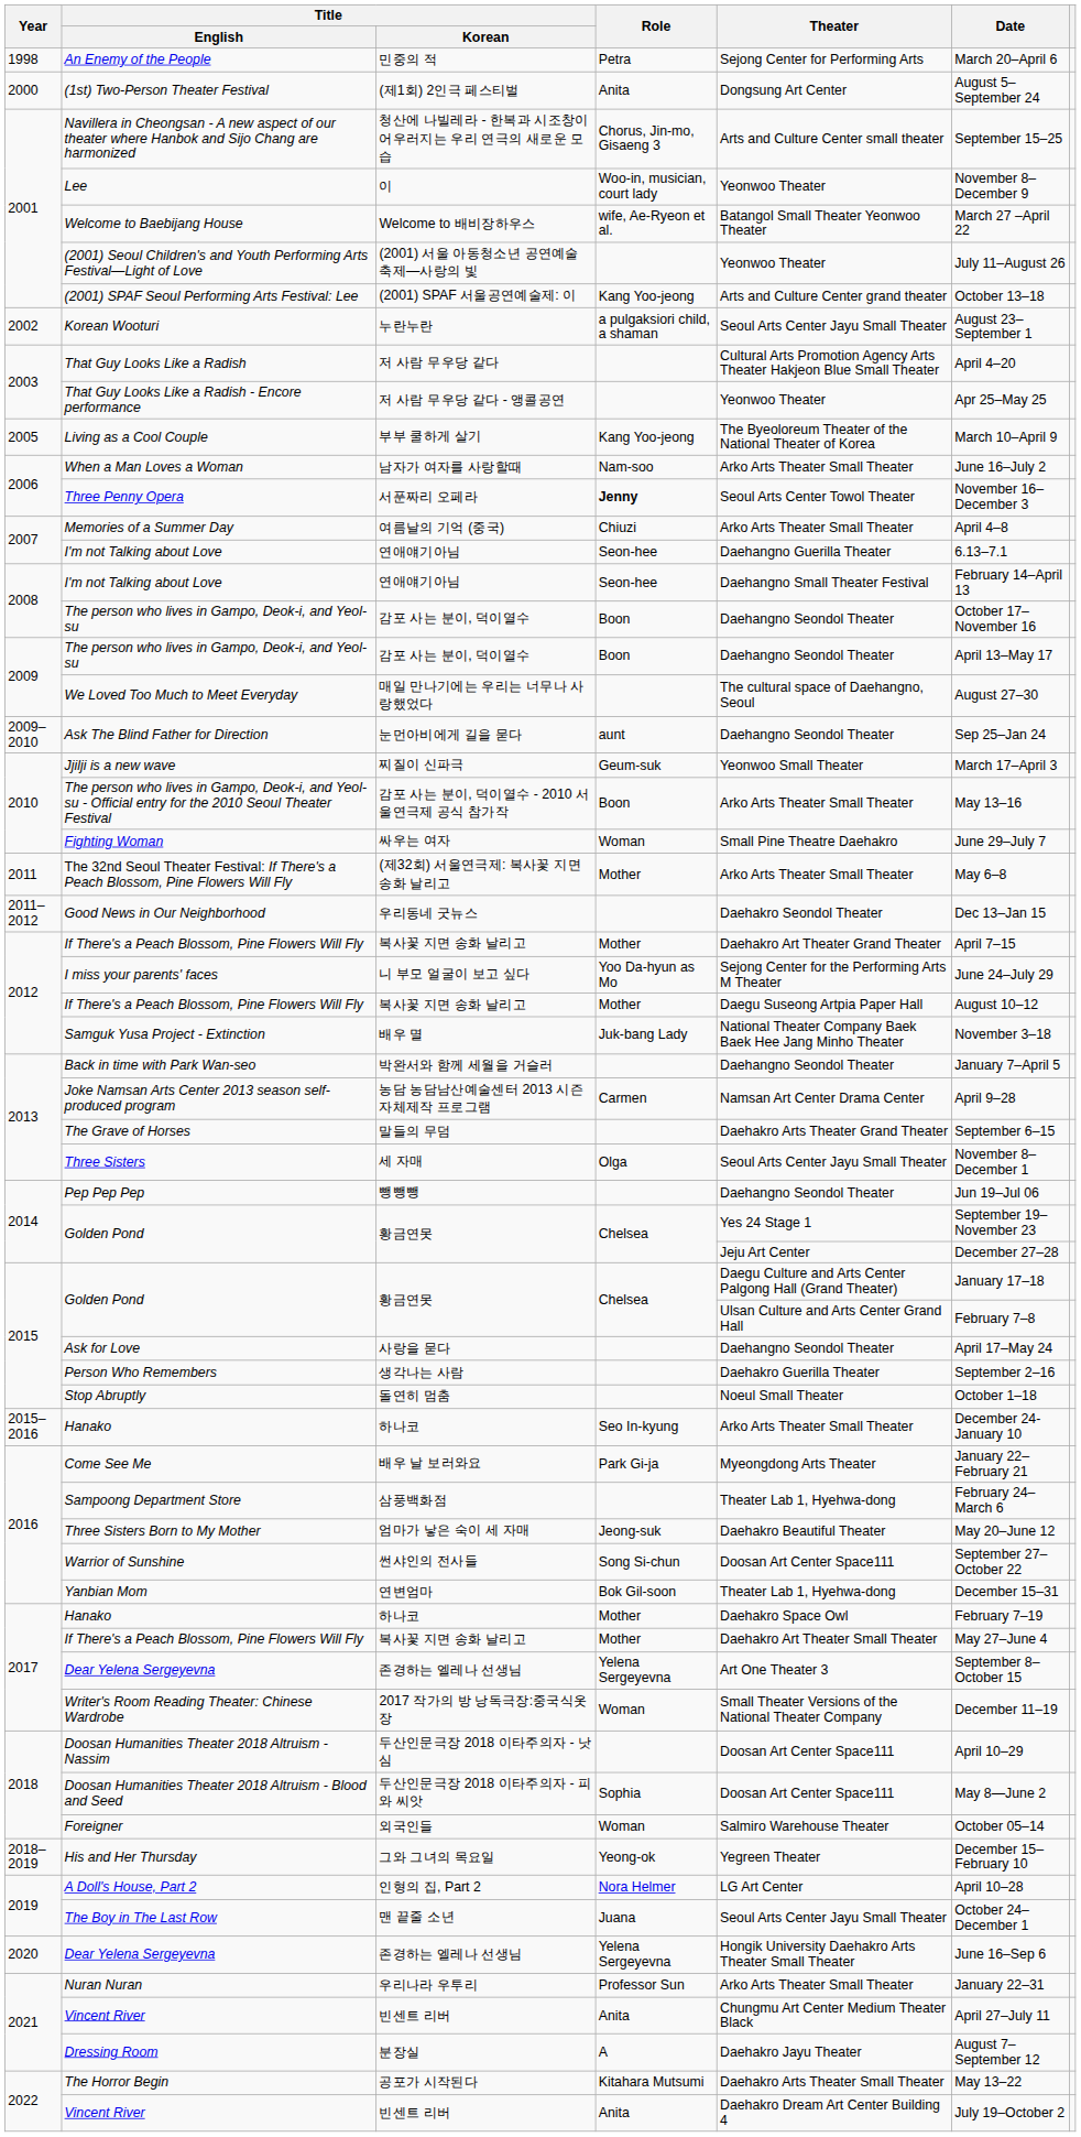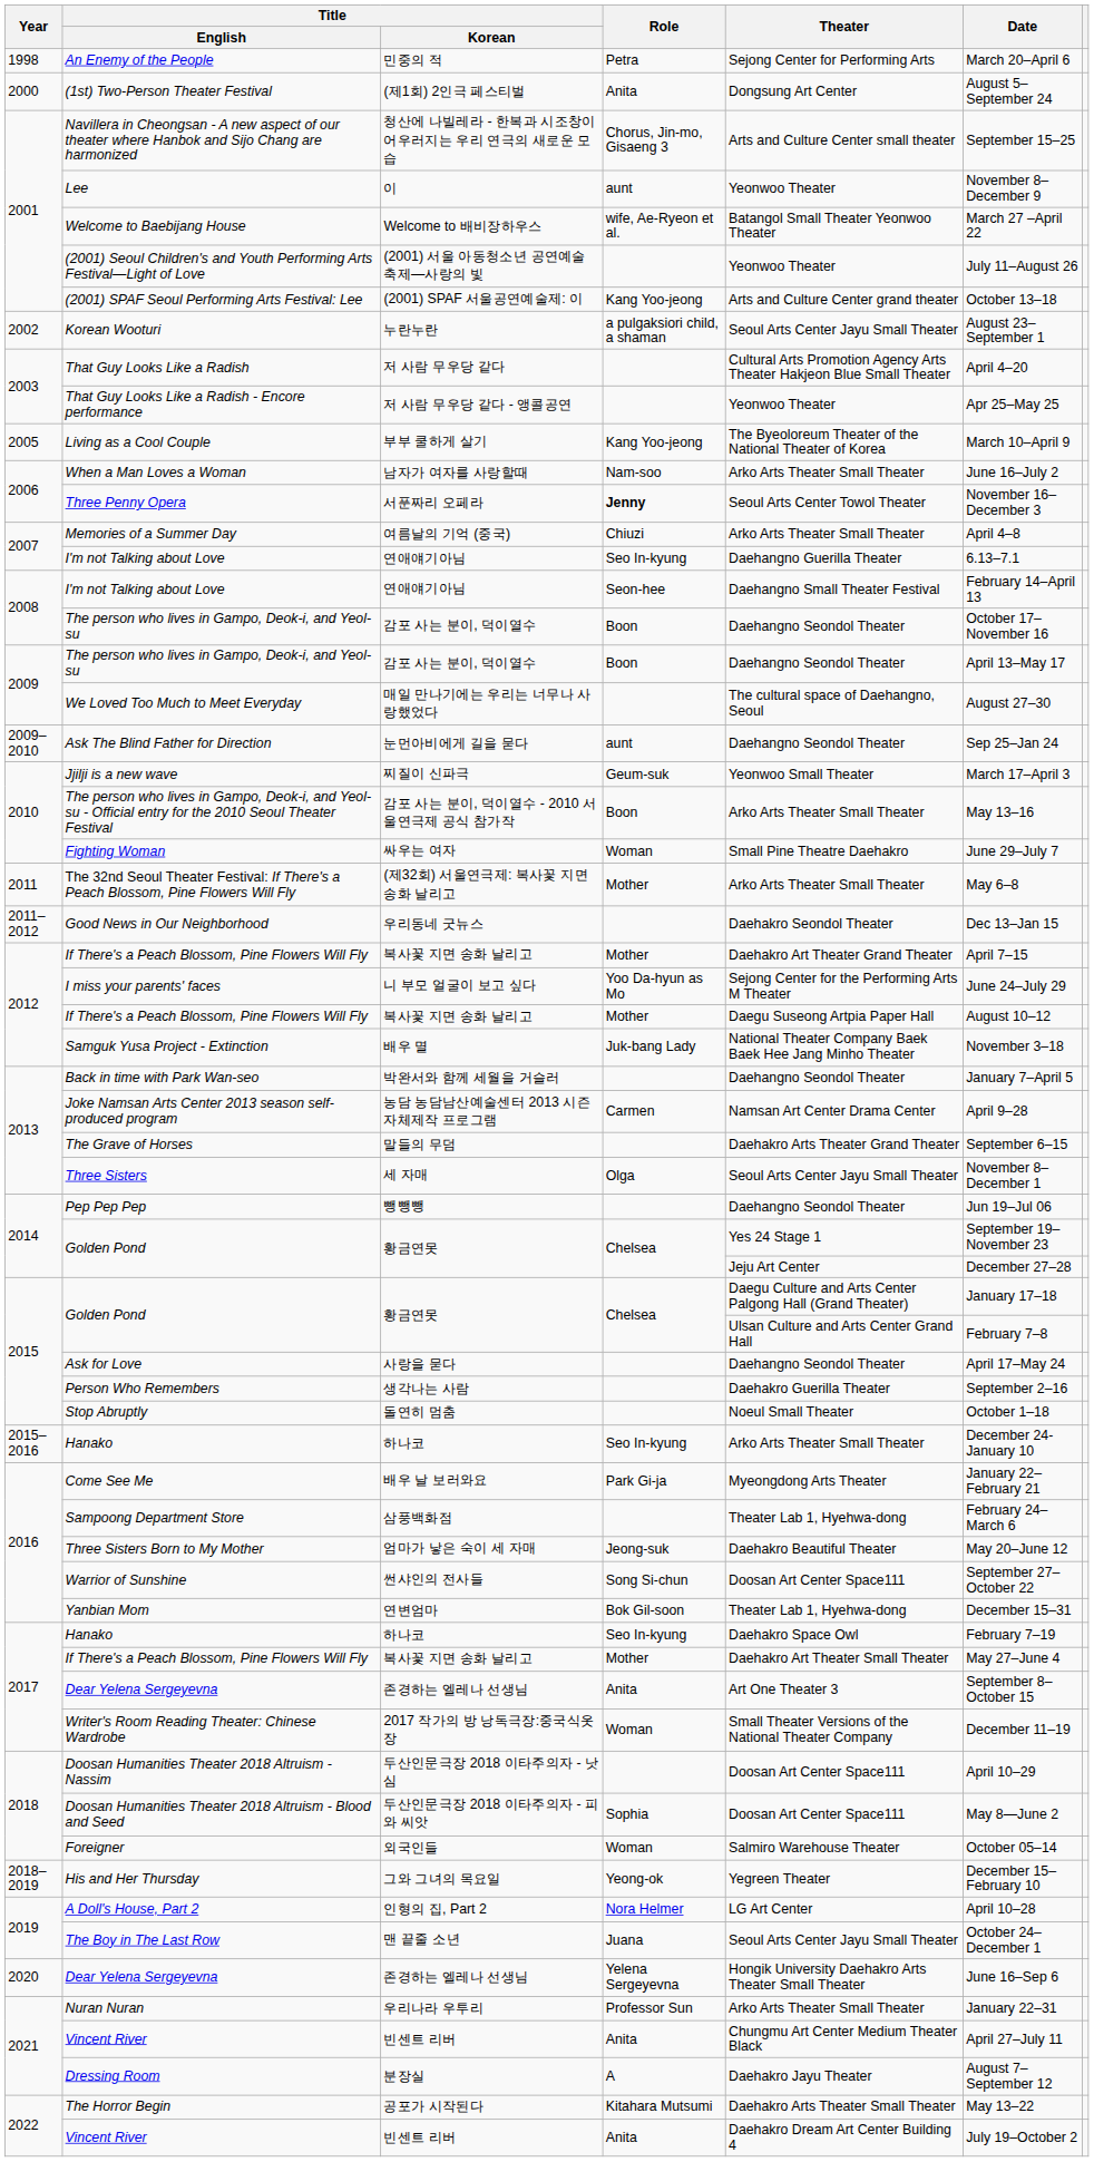 <table class="wikitable sortable" style="text-align:left; font-size:100%; padding:0 auto; width:100%; margin:auto">
 <tr>
 <th rowspan="2" scope="col">Year</th>
 <th colspan="2" scope="col">Title</th>
 <th rowspan="2" scope="col">Role</th>
 <th rowspan="2" scope="col">Theater</th>
 <th rowspan="2" scope="col">Date</th>
 <th rowspan="2" scope="col" class="unsortable"></th>
 </tr>
 <tr>
 <th>English</th>
 <th>Korean</th>
 </tr>
 <tr>
 <td>1998</td>
 <td><em><a href='#'>An Enemy of the People</a></em></td>
 <td>민중의 적</td>
 <td>Petra</td>
 <td>Sejong Center for Performing Arts</td>
 <td>March 20–April 6</td>
 <td></td>
 </tr>
 <tr>
 <td>2000</td>
 <td><em>(1st) Two-Person Theater Festival</em></td>
 <td>(제1회) 2인극 페스티벌</td>
 <td>Anita</td>
 <td>Dongsung Art Center</td>
 <td>August 5–September 24</td>
 <td></td>
 </tr>
 <tr>
 <td rowspan="5">2001</td>
 <td><em>Navillera in Cheongsan - A new aspect of our theater where Hanbok and Sijo Chang are harmonized</em></td>
 <td>청산에 나빌레라 - 한복과 시조창이 어우러지는 우리 연극의 새로운 모습</td>
 <td>Chorus, Jin-mo, Gisaeng 3</td>
 <td>Arts and Culture Center small theater</td>
 <td>September 15–25</td>
 <td></td>
 </tr>
 <tr>
 <td><em>Lee</em></td>
 <td>이</td>
-<td>Woo-in, musician, court lady</td>
+<td>aunt</td>
 <td>Yeonwoo Theater</td>
 <td>November 8–December 9</td>
 <td></td>
 </tr>
 <tr>
 <td><em>Welcome to Baebijang House</em></td>
 <td>Welcome to 배비장하우스</td>
 <td>wife, Ae-Ryeon et al.</td>
 <td>Batangol Small Theater Yeonwoo Theater</td>
 <td>March 27 –April 22</td>
 <td></td>
 </tr>
 <tr>
 <td><em>(2001) Seoul Children's and Youth Performing Arts Festival—Light of Love</em></td>
 <td>(2001) 서울 아동청소년 공연예술축제—사랑의 빛</td>
 <td></td>
 <td>Yeonwoo Theater</td>
 <td>July 11–August 26</td>
 <td></td>
 </tr>
 <tr>
 <td><em>(2001) SPAF Seoul Performing Arts Festival: Lee</em></td>
 <td>(2001) SPAF 서울공연예술제: 이</td>
 <td>Kang Yoo-jeong</td>
 <td>Arts and Culture Center grand theater</td>
 <td>October 13–18</td>
 <td></td>
 </tr>
 <tr>
 <td>2002</td>
 <td><em>Korean Wooturi</em></td>
 <td>누란누란</td>
 <td>a pulgaksiori child, a shaman</td>
 <td>Seoul Arts Center Jayu Small Theater</td>
 <td>August 23–September 1</td>
 <td></td>
 </tr>
 <tr>
 <td rowspan="2">2003</td>
 <td><em>That Guy Looks Like a Radish</em></td>
 <td>저 사람 무우당 같다</td>
 <td></td>
 <td>Cultural Arts Promotion Agency Arts Theater Hakjeon Blue Small Theater</td>
 <td>April 4–20</td>
 <td></td>
 </tr>
 <tr>
 <td><em>That Guy Looks Like a Radish - Encore performance</em></td>
 <td>저 사람 무우당 같다 - 앵콜공연</td>
 <td></td>
 <td>Yeonwoo Theater</td>
 <td>Apr 25–May 25</td>
 <td></td>
 </tr>
 <tr>
 <td>2005</td>
 <td><em>Living as a Cool Couple</em></td>
 <td>부부 쿨하게 살기</td>
 <td>Kang Yoo-jeong</td>
 <td>The Byeoloreum Theater of the National Theater of Korea</td>
 <td>March 10–April 9</td>
 <td></td>
 </tr>
 <tr>
 <td rowspan="2">2006</td>
 <td><em>When a Man Loves a Woman</em></td>
 <td>남자가 여자를 사랑할때</td>
 <td>Nam-soo</td>
 <td>Arko Arts Theater Small Theater</td>
 <td>June 16–July 2</td>
 <td></td>
 </tr>
 <tr>
 <td><em><a href='#'>Three Penny Opera</a></em></td>
 <td>서푼짜리 오페라</td>
 <td><strong>Jenny</strong></td>
 <td>Seoul Arts Center Towol Theater</td>
 <td>November 16–December 3</td>
 <td></td>
 </tr>
 <tr>
 <td rowspan="2">2007</td>
 <td><em>Memories of a Summer Day</em></td>
 <td>여름날의 기억 (중국)</td>
 <td>Chiuzi</td>
 <td>Arko Arts Theater Small Theater</td>
 <td>April 4–8</td>
 <td></td>
 </tr>
 <tr>
 <td><em>I'm not Talking about Love</em></td>
 <td>연애얘기아님</td>
-<td>Seon-hee</td>
+<td>Seo In-kyung</td>
 <td>Daehangno Guerilla Theater</td>
 <td>6.13–7.1</td>
 <td></td>
 </tr>
 <tr>
 <td rowspan="2">2008</td>
 <td><em>I'm not Talking about Love</em></td>
 <td>연애얘기아님</td>
 <td>Seon-hee</td>
 <td>Daehangno Small Theater Festival</td>
 <td>February 14–April 13</td>
 <td></td>
 </tr>
 <tr>
 <td><em>The person who lives in Gampo, Deok-i, and Yeol-su</em></td>
 <td>감포 사는 분이, 덕이열수</td>
 <td>Boon</td>
 <td>Daehangno Seondol Theater</td>
 <td>October 17–November 16</td>
 <td></td>
 </tr>
 <tr>
 <td rowspan="2">2009</td>
 <td><em>The person who lives in Gampo, Deok-i, and Yeol-su</em></td>
 <td>감포 사는 분이, 덕이열수</td>
 <td>Boon</td>
 <td>Daehangno Seondol Theater</td>
 <td>April 13–May 17</td>
 <td></td>
 </tr>
 <tr>
 <td><em>We Loved Too Much to Meet Everyday</em></td>
 <td>매일 만나기에는 우리는 너무나 사랑했었다</td>
 <td></td>
 <td>The cultural space of Daehangno, Seoul</td>
 <td>August 27–30</td>
 <td></td>
 </tr>
 <tr>
 <td>2009–2010</td>
 <td><em>Ask The Blind Father for Direction</em></td>
 <td>눈먼아비에게 길을 묻다</td>
 <td>aunt</td>
 <td>Daehangno Seondol Theater</td>
 <td>Sep 25–Jan 24</td>
 <td></td>
 </tr>
 <tr>
 <td rowspan="3">2010</td>
 <td><em>Jjilji is a new wave</em></td>
 <td>찌질이 신파극</td>
 <td>Geum-suk</td>
 <td>Yeonwoo Small Theater</td>
 <td>March 17–April 3</td>
 <td></td>
 </tr>
 <tr>
 <td><em>The person who lives in Gampo, Deok-i, and Yeol-su - Official entry for the 2010 Seoul Theater Festival</em></td>
 <td>감포 사는 분이, 덕이열수 - 2010 서울연극제 공식 참가작</td>
 <td>Boon</td>
 <td>Arko Arts Theater Small Theater</td>
 <td>May 13–16</td>
 <td></td>
 </tr>
 <tr>
 <td><em><a href='#'>Fighting Woman</a></em></td>
 <td>싸우는 여자</td>
 <td>Woman</td>
 <td>Small Pine Theatre Daehakro</td>
 <td>June 29–July 7</td>
 <td></td>
 </tr>
 <tr>
 <td>2011</td>
 <td>The 32nd Seoul Theater Festival: <em>If There's a Peach Blossom, Pine Flowers Will Fly</em></td>
 <td>(제32회) 서울연극제: 복사꽃 지면 송화 날리고</td>
 <td>Mother</td>
 <td>Arko Arts Theater Small Theater</td>
 <td>May 6–8</td>
 <td></td>
 </tr>
 <tr>
 <td>2011–2012</td>
 <td><em>Good News in Our Neighborhood</em></td>
 <td>우리동네 굿뉴스</td>
 <td></td>
 <td>Daehakro Seondol Theater</td>
 <td>Dec 13–Jan 15</td>
 <td></td>
 </tr>
 <tr>
 <td rowspan="4">2012</td>
 <td><em>If There's a Peach Blossom, Pine Flowers Will Fly</em></td>
 <td>복사꽃 지면 송화 날리고</td>
 <td>Mother</td>
 <td>Daehakro Art Theater Grand Theater</td>
 <td>April 7–15</td>
 <td></td>
 </tr>
 <tr>
 <td><em>I miss your parents' faces</em></td>
 <td>니 부모 얼굴이 보고 싶다</td>
 <td>Yoo Da-hyun as Mo</td>
 <td>Sejong Center for the Performing Arts M Theater</td>
 <td>June 24–July 29</td>
 <td></td>
 </tr>
 <tr>
 <td><em>If There's a Peach Blossom, Pine Flowers Will Fly</em></td>
 <td>복사꽃 지면 송화 날리고</td>
 <td>Mother</td>
 <td>Daegu Suseong Artpia Paper Hall</td>
 <td>August 10–12</td>
 <td></td>
 </tr>
 <tr>
 <td><em>Samguk Yusa Project - Extinction</em></td>
 <td>배우 멸</td>
 <td>Juk-bang Lady</td>
 <td>National Theater Company Baek Baek Hee Jang Minho Theater</td>
 <td>November 3–18</td>
 <td></td>
 </tr>
 <tr>
 <td rowspan="4">2013</td>
 <td><em>Back in time with Park Wan-seo</em></td>
 <td>박완서와 함께 세월을 거슬러</td>
 <td></td>
 <td>Daehangno Seondol Theater</td>
 <td>January 7–April 5</td>
 <td></td>
 </tr>
 <tr>
 <td><em>Joke Namsan Arts Center 2013 season self-produced program</em></td>
 <td>농담 농담남산예술센터 2013 시즌 자체제작 프로그램</td>
 <td>Carmen</td>
 <td>Namsan Art Center Drama Center</td>
 <td>April 9–28</td>
 <td></td>
 </tr>
 <tr>
 <td><em>The Grave of Horses</em></td>
 <td>말들의 무덤</td>
 <td></td>
 <td>Daehakro Arts Theater Grand Theater</td>
 <td>September 6–15</td>
 <td></td>
 </tr>
 <tr>
 <td><em><a href='#'>Three Sisters</a></em></td>
 <td>세 자매</td>
 <td>Olga</td>
 <td>Seoul Arts Center Jayu Small Theater</td>
 <td>November 8–December 1</td>
 <td></td>
 </tr>
 <tr>
 <td rowspan="3">2014</td>
 <td><em>Pep Pep Pep</em></td>
 <td>뺑뺑뺑</td>
 <td></td>
 <td>Daehangno Seondol Theater</td>
 <td>Jun 19–Jul 06</td>
 <td></td>
 </tr>
 <tr>
 <td rowspan="2"><em>Golden Pond</em></td>
 <td rowspan="2">황금연못</td>
 <td rowspan="2">Chelsea</td>
 <td>Yes 24 Stage 1</td>
 <td>September 19–November 23</td>
 <td></td>
 </tr>
 <tr>
 <td>Jeju Art Center</td>
 <td>December 27–28</td>
 <td></td>
 </tr>
 <tr>
 <td rowspan="5">2015</td>
 <td rowspan="2"><em>Golden Pond</em></td>
 <td rowspan="2">황금연못</td>
 <td rowspan="2">Chelsea</td>
 <td>Daegu Culture and Arts Center Palgong Hall (Grand Theater)</td>
 <td>January 17–18</td>
 <td></td>
 </tr>
 <tr>
 <td>Ulsan Culture and Arts Center Grand Hall</td>
 <td>February 7–8</td>
 <td></td>
 </tr>
 <tr>
 <td><em>Ask for Love</em></td>
 <td>사랑을 묻다</td>
 <td></td>
 <td>Daehangno Seondol Theater</td>
 <td>April 17–May 24</td>
 <td></td>
 </tr>
 <tr>
 <td><em>Person Who Remembers</em></td>
 <td>생각나는 사람</td>
 <td></td>
 <td>Daehakro Guerilla Theater</td>
 <td>September 2–16</td>
 <td></td>
 </tr>
 <tr>
 <td><em>Stop Abruptly</em></td>
 <td>돌연히 멈춤</td>
 <td></td>
 <td>Noeul Small Theater</td>
 <td>October 1–18</td>
 <td></td>
 </tr>
 <tr>
 <td>2015–2016</td>
 <td><em>Hanako</em></td>
 <td>하나코</td>
 <td>Seo In-kyung</td>
 <td>Arko Arts Theater Small Theater</td>
 <td>December 24-January 10</td>
 <td></td>
 </tr>
 <tr>
 <td rowspan="5">2016</td>
 <td><em>Come See Me</em></td>
 <td>배우 날 보러와요</td>
 <td>Park Gi-ja</td>
 <td>Myeongdong Arts Theater</td>
 <td>January 22–February 21</td>
 <td></td>
 </tr>
 <tr>
 <td><em>Sampoong Department Store</em></td>
 <td>삼풍백화점</td>
 <td></td>
 <td>Theater Lab 1, Hyehwa-dong</td>
 <td>February 24–March 6</td>
 <td></td>
 </tr>
 <tr>
 <td><em>Three Sisters Born to My Mother</em></td>
 <td>엄마가 낳은 숙이 세 자매</td>
 <td>Jeong-suk</td>
 <td>Daehakro Beautiful Theater</td>
 <td>May 20–June 12</td>
 <td></td>
 </tr>
 <tr>
 <td><em>Warrior of Sunshine</em></td>
 <td>썬샤인의 전사들</td>
 <td>Song Si-chun</td>
 <td>Doosan Art Center Space111</td>
 <td>September 27–October 22</td>
 <td></td>
 </tr>
 <tr>
 <td><em>Yanbian Mom</em></td>
 <td>연변엄마</td>
 <td>Bok Gil-soon</td>
 <td>Theater Lab 1, Hyehwa-dong</td>
 <td>December 15–31</td>
 <td></td>
 </tr>
 <tr>
 <td rowspan="4">2017</td>
 <td><em>Hanako</em></td>
 <td>하나코</td>
-<td>Mother</td>
+<td>Seo In-kyung</td>
 <td>Daehakro Space Owl</td>
 <td>February 7–19</td>
 <td></td>
 </tr>
 <tr>
 <td><em>If There's a Peach Blossom, Pine Flowers Will Fly</em></td>
 <td>복사꽃 지면 송화 날리고</td>
 <td>Mother</td>
 <td>Daehakro Art Theater Small Theater</td>
 <td>May 27–June 4</td>
 <td></td>
 </tr>
 <tr>
 <td><em><a href='#'>Dear Yelena Sergeyevna</a></em></td>
 <td>존경하는 엘레나 선생님</td>
-<td>Yelena Sergeyevna</td>
+<td>Anita</td>
 <td>Art One Theater 3</td>
 <td>September 8–October 15</td>
 <td></td>
 </tr>
 <tr>
 <td><em>Writer's Room Reading Theater: Chinese Wardrobe</em></td>
 <td>2017 작가의 방 낭독극장:중국식옷장</td>
 <td>Woman</td>
 <td>Small Theater Versions of the National Theater Company</td>
 <td>December 11–19</td>
 <td></td>
 </tr>
 <tr>
 <td rowspan="3">2018</td>
 <td><em>Doosan Humanities Theater 2018 Altruism - Nassim</em></td>
 <td>두산인문극장 2018 이타주의자 - 낫심</td>
 <td></td>
 <td>Doosan Art Center Space111</td>
 <td>April 10–29</td>
 <td></td>
 </tr>
 <tr>
 <td><em>Doosan Humanities Theater 2018 Altruism - Blood and Seed</em></td>
 <td>두산인문극장 2018 이타주의자 - 피와 씨앗</td>
 <td>Sophia</td>
 <td>Doosan Art Center Space111</td>
 <td>May 8—June 2</td>
 <td></td>
 </tr>
 <tr>
 <td><em>Foreigner</em></td>
 <td>외국인들</td>
 <td>Woman</td>
 <td>Salmiro Warehouse Theater</td>
 <td>October 05–14</td>
 <td></td>
 </tr>
 <tr>
 <td>2018–2019</td>
 <td><em>His and Her Thursday</em></td>
 <td>그와 그녀의 목요일</td>
 <td>Yeong-ok</td>
 <td>Yegreen Theater</td>
 <td>December  15–February 10</td>
 <td></td>
 </tr>
 <tr>
 <td rowspan="2">2019</td>
 <td><em><a href='#'>A Doll's House, Part 2</a></em></td>
 <td>인형의 집, Part 2</td>
 <td><a href='#'>Nora Helmer</a></td>
 <td>LG Art Center</td>
 <td>April 10–28</td>
 <td></td>
 </tr>
 <tr>
 <td><em><a href='#'>The Boy in The Last Row</a></em></td>
 <td>맨 끝줄 소년</td>
 <td>Juana</td>
 <td>Seoul Arts Center Jayu Small Theater</td>
 <td>October 24–December 1</td>
 <td></td>
 </tr>
 <tr>
 <td>2020</td>
 <td><em><a href='#'>Dear Yelena Sergeyevna</a></em></td>
 <td>존경하는 엘레나 선생님</td>
 <td>Yelena Sergeyevna</td>
 <td>Hongik University Daehakro Arts Theater Small Theater</td>
 <td>June 16–Sep 6</td>
 <td></td>
 </tr>
 <tr>
 <td rowspan="3">2021</td>
 <td><em>Nuran Nuran</em></td>
 <td>우리나라 우투리</td>
 <td>Professor Sun</td>
 <td>Arko Arts Theater Small Theater</td>
 <td>January 22–31</td>
 <td></td>
 </tr>
 <tr>
 <td><em><a href='#'>Vincent River</a></em></td>
 <td>빈센트 리버</td>
 <td>Anita</td>
 <td>Chungmu Art Center Medium Theater Black</td>
 <td>April 27–July 11</td>
 <td></td>
 </tr>
 <tr>
 <td><em><a href='#'>Dressing Room</a></em></td>
 <td>분장실</td>
 <td>A</td>
 <td>Daehakro Jayu Theater</td>
 <td>August 7–September 12</td>
 <td></td>
 </tr>
 <tr>
 <td rowspan="2">2022</td>
 <td><em>The Horror Begin</em></td>
 <td>공포가 시작된다</td>
 <td>Kitahara Mutsumi</td>
 <td>Daehakro Arts Theater Small Theater</td>
 <td>May 13–22</td>
 <td></td>
 </tr>
 <tr>
 <td><em><a href='#'>Vincent River</a></em></td>
 <td>빈센트 리버</td>
 <td>Anita</td>
 <td>Daehakro Dream Art Center Building 4</td>
 <td>July 19–October  2</td>
 <td></td>
 </tr>
 </table>
